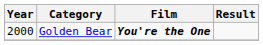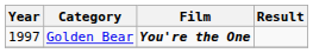 <table class="wikitable sortable">
 <tr>
 <th>Year</th>
 <th>Category</th>
 <th>Film</th>
 <th>Result</th>
 </tr>
 <tr>
-<td>2000</td>
+<td>1997</td>
 <td><a href='#'>Golden Bear</a></td>
 <td><strong><em>You're the One</em></strong></td>
 <td></td>
 </tr>
 <tr>
 </tr>
 </table>
